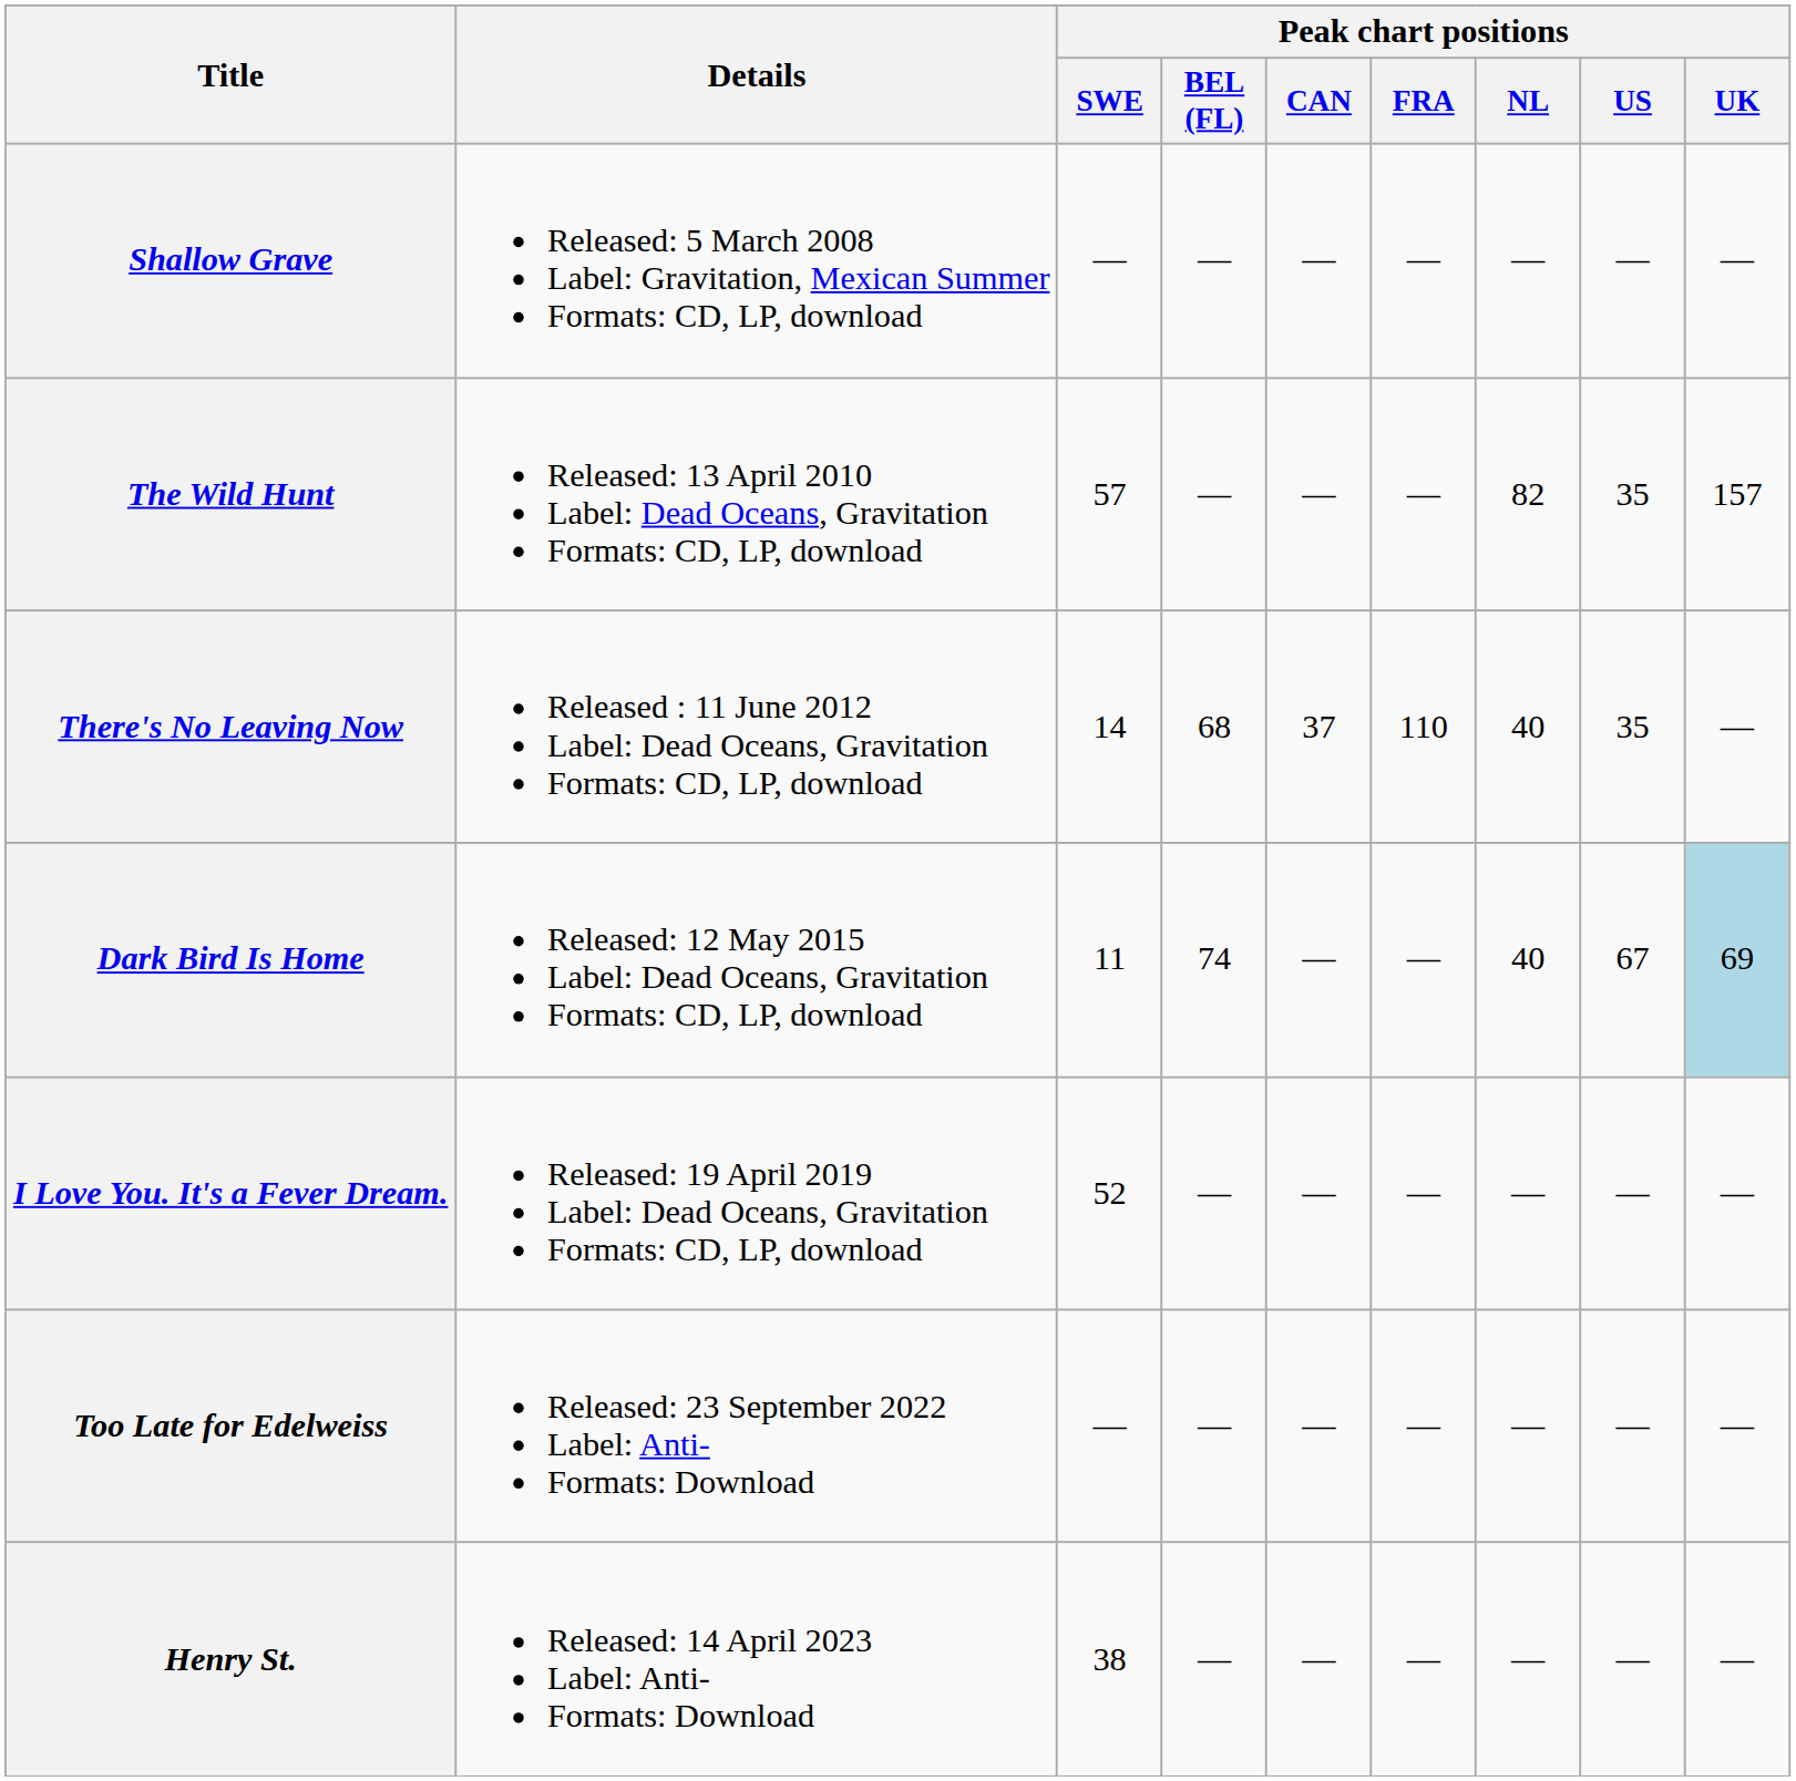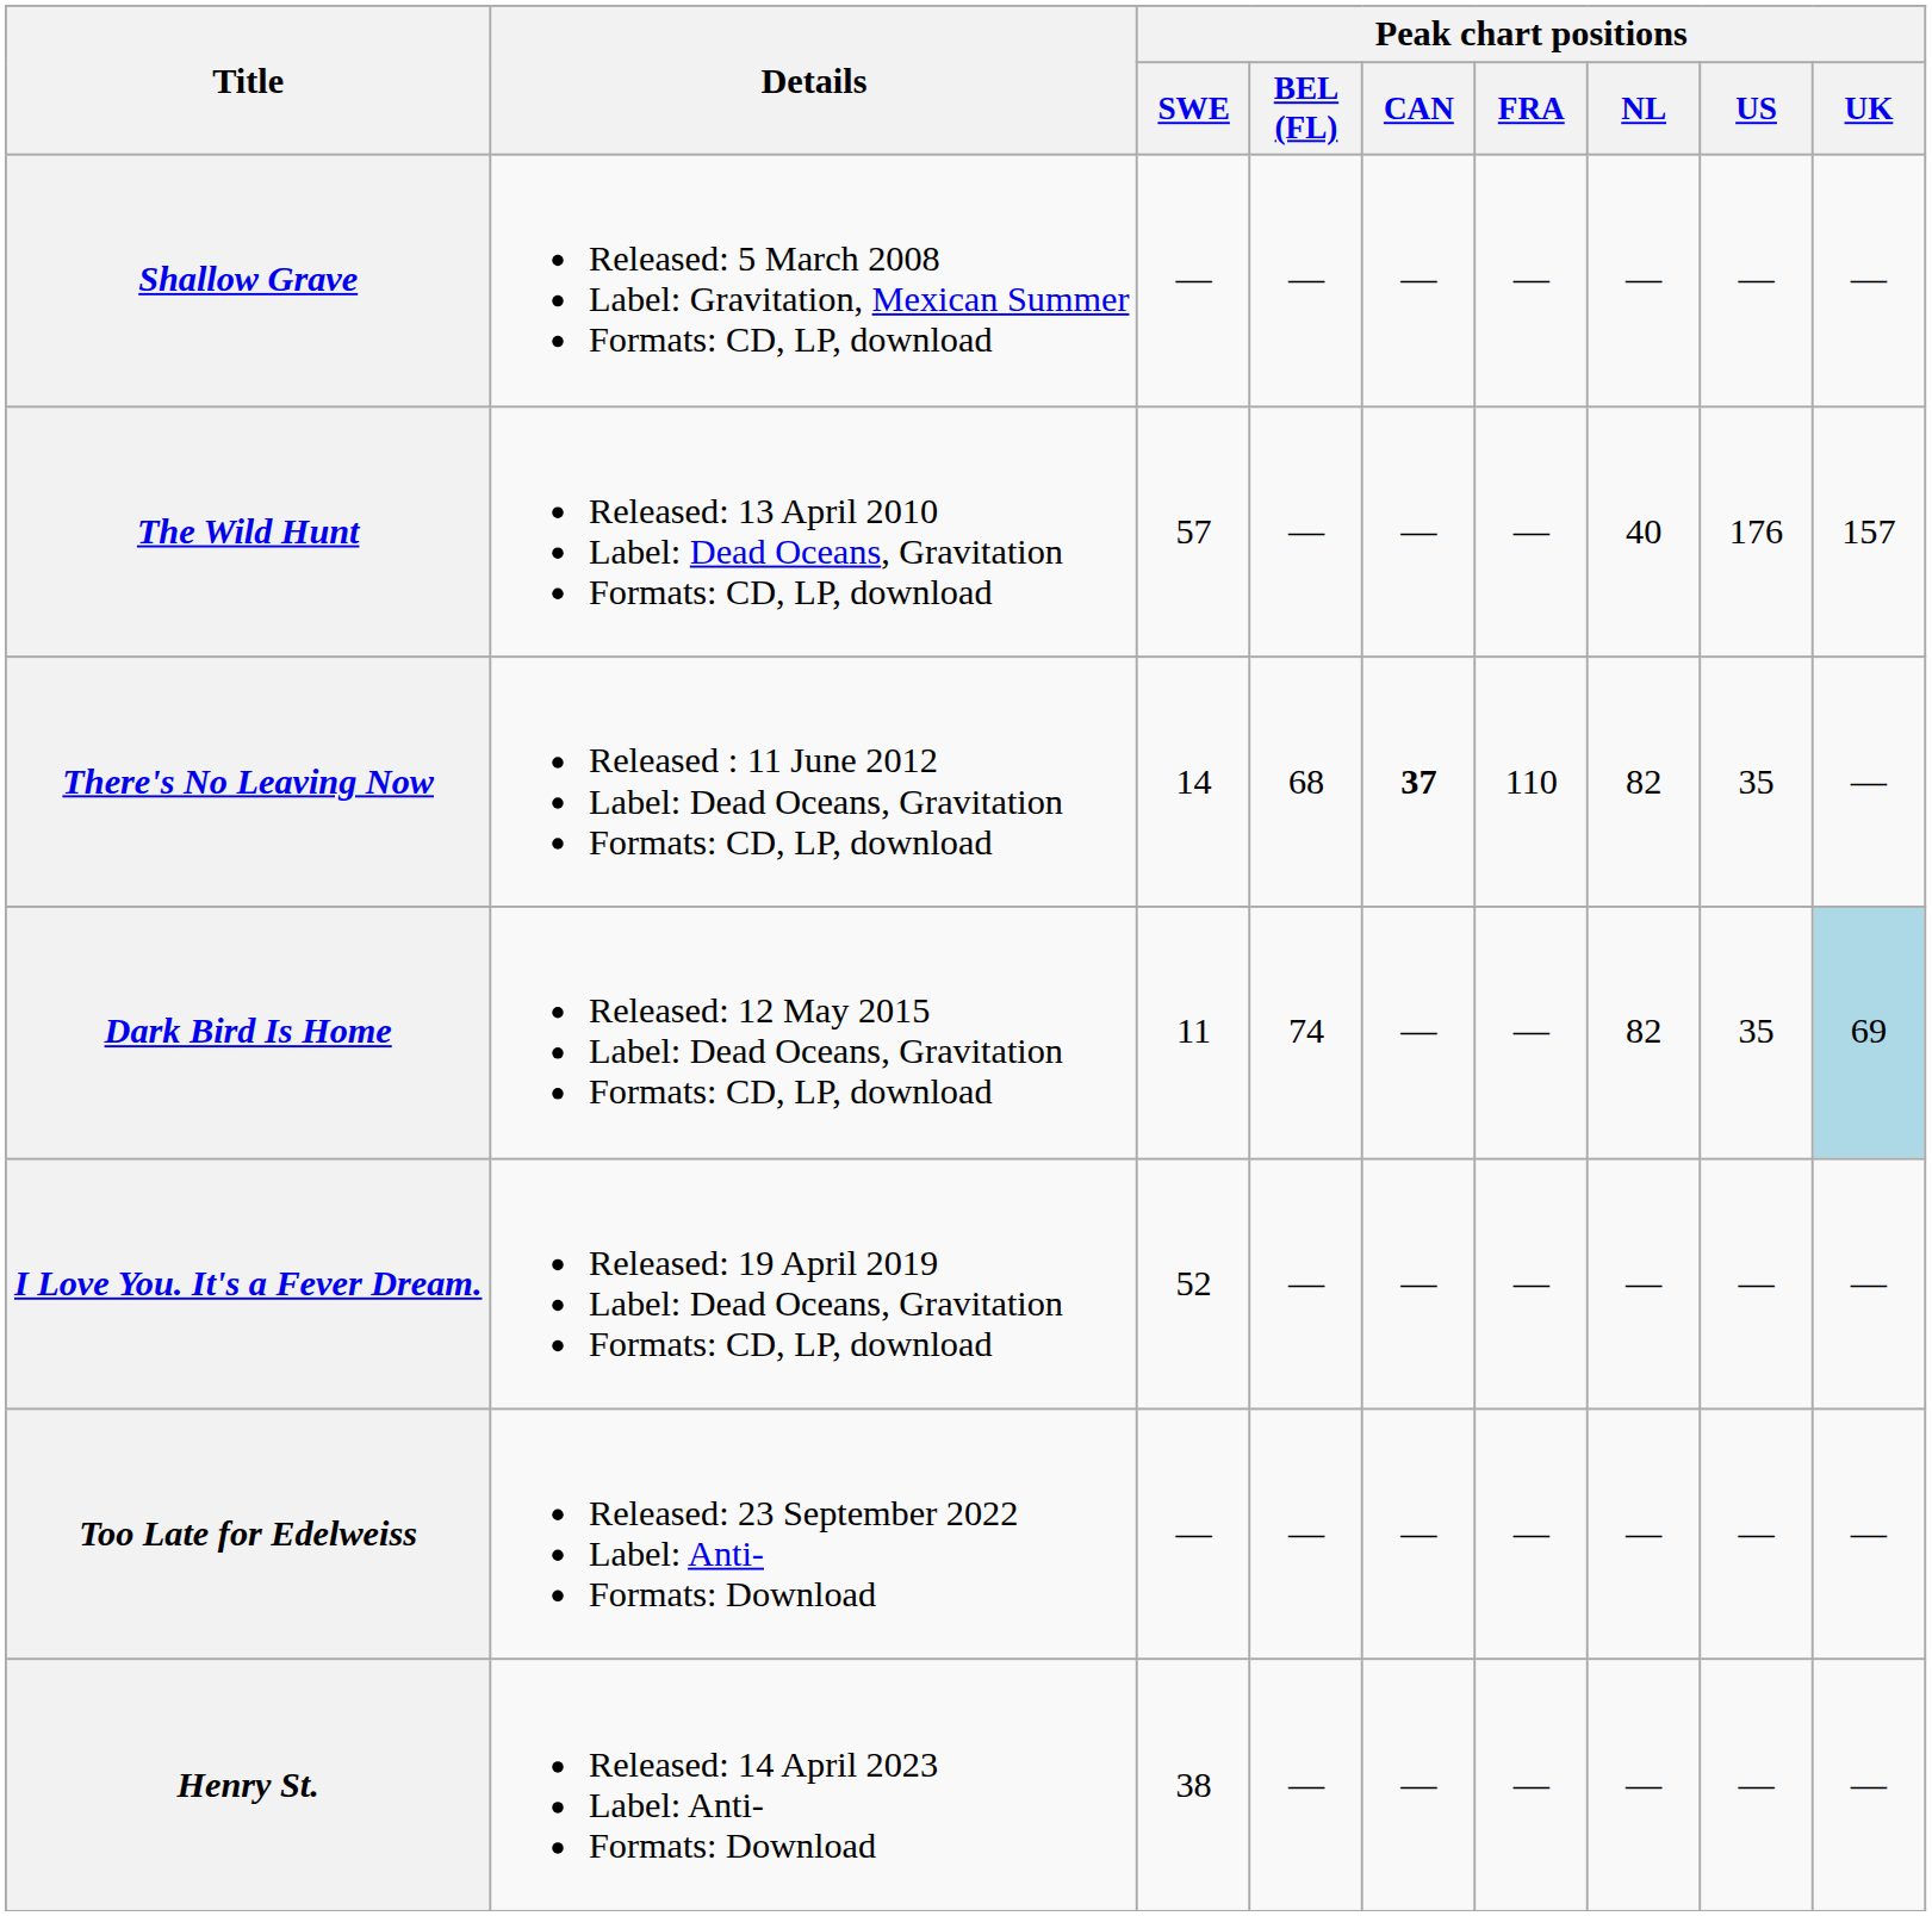 <table class="wikitable plainrowheaders" style="text-align:center;">
 <tr>
 <th scope="column" rowspan="2">Title</th>
 <th scope="column" rowspan="2">Details</th>
 <th scope="column" colspan="10">Peak chart positions</th>
 </tr>
 <tr>
 <th scope="col" style="width:3em;font-size:90%;"><a href='#'>SWE</a><br></th>
 <th scope="col" style="width:3em;font-size:90%;"><a href='#'>BEL<br>(FL)</a><br></th>
 <th scope="col" style="width:3em;font-size:90%;"><a href='#'>CAN</a><br></th>
 <th scope="col" style="width:3em;font-size:90%;"><a href='#'>FRA</a><br></th>
 <th scope="col" style="width:3em;font-size:90%;"><a href='#'>NL</a><br></th>
 <th scope="col" style="width:3em;font-size:90%;"><a href='#'>US</a><br></th>
 <th scope="col" style="width:3em;font-size:90%;"><a href='#'>UK</a><br></th>
 </tr>
 <tr>
 <th scope="row"><em><a href='#'>Shallow Grave</a></em></th>
 <td align="left"><br><ul><li>Released: 5 March 2008</li><li>Label: Gravitation, <a href='#'>Mexican Summer</a></li><li>Formats: CD, LP, download</li></ul></td>
 <td>—</td>
 <td>—</td>
 <td>—</td>
 <td>—</td>
 <td>—</td>
 <td>—</td>
 <td>—</td>
 </tr>
 <tr>
 <th scope="row"><em><a href='#'>The Wild Hunt</a></em></th>
 <td align="left"><br><ul><li>Released: 13 April 2010</li><li>Label: <a href='#'>Dead Oceans</a>, Gravitation</li><li>Formats: CD, LP, download</li></ul></td>
 <td>57<br></td>
 <td>—</td>
 <td>—</td>
 <td>—</td>
-<td>82</td>
-<td>35</td>
+<td>40</td>
+<td>176</td>
 <td>157</td>
 </tr>
 <tr>
 <th scope="row"><em><a href='#'>There's No Leaving Now</a></em></th>
 <td align="left"><br><ul><li>Released : 11 June 2012</li><li>Label: Dead Oceans, Gravitation</li><li>Formats: CD, LP, download</li></ul></td>
 <td>14</td>
 <td>68</td>
-<td>37</td>
+<td><strong>37</strong></td>
 <td>110</td>
-<td>40</td>
+<td>82</td>
 <td>35</td>
 <td>—</td>
 </tr>
 <tr>
 <th scope="row"><em><a href='#'>Dark Bird Is Home</a></em></th>
 <td align="left"><br><ul><li>Released: 12 May 2015</li><li>Label: Dead Oceans, Gravitation</li><li>Formats: CD, LP, download</li></ul></td>
 <td>11</td>
 <td>74</td>
 <td>—</td>
 <td>—</td>
-<td>40</td>
-<td>67</td>
+<td>82</td>
+<td>35</td>
 <td style="background: lightblue;">69</td>
 </tr>
 <tr>
 <th scope="row"><em><a href='#'>I Love You. It's a Fever Dream.</a></em></th>
 <td align="left"><br><ul><li>Released: 19 April 2019</li><li>Label: Dead Oceans, Gravitation</li><li>Formats: CD, LP, download</li></ul></td>
 <td>52</td>
 <td>—</td>
 <td>—</td>
 <td>—</td>
 <td>—</td>
 <td>—</td>
 <td>—</td>
 </tr>
 <tr>
 <th scope="row"><em>Too Late for Edelweiss</em></th>
 <td align="left"><br><ul><li>Released: 23 September 2022</li><li>Label: <a href='#'>Anti-</a></li><li>Formats: Download</li></ul></td>
 <td>—</td>
 <td>—</td>
 <td>—</td>
 <td>—</td>
 <td>—</td>
 <td>—</td>
 <td>—</td>
 </tr>
 <tr>
 <th scope="row"><em>Henry St.</em></th>
 <td align="left"><br><ul><li>Released: 14 April 2023</li><li>Label: Anti-</li><li>Formats: Download</li></ul></td>
 <td>38</td>
 <td>—</td>
 <td>—</td>
 <td>—</td>
 <td>—</td>
 <td>—</td>
 <td>—</td>
 </tr>
 </table>
